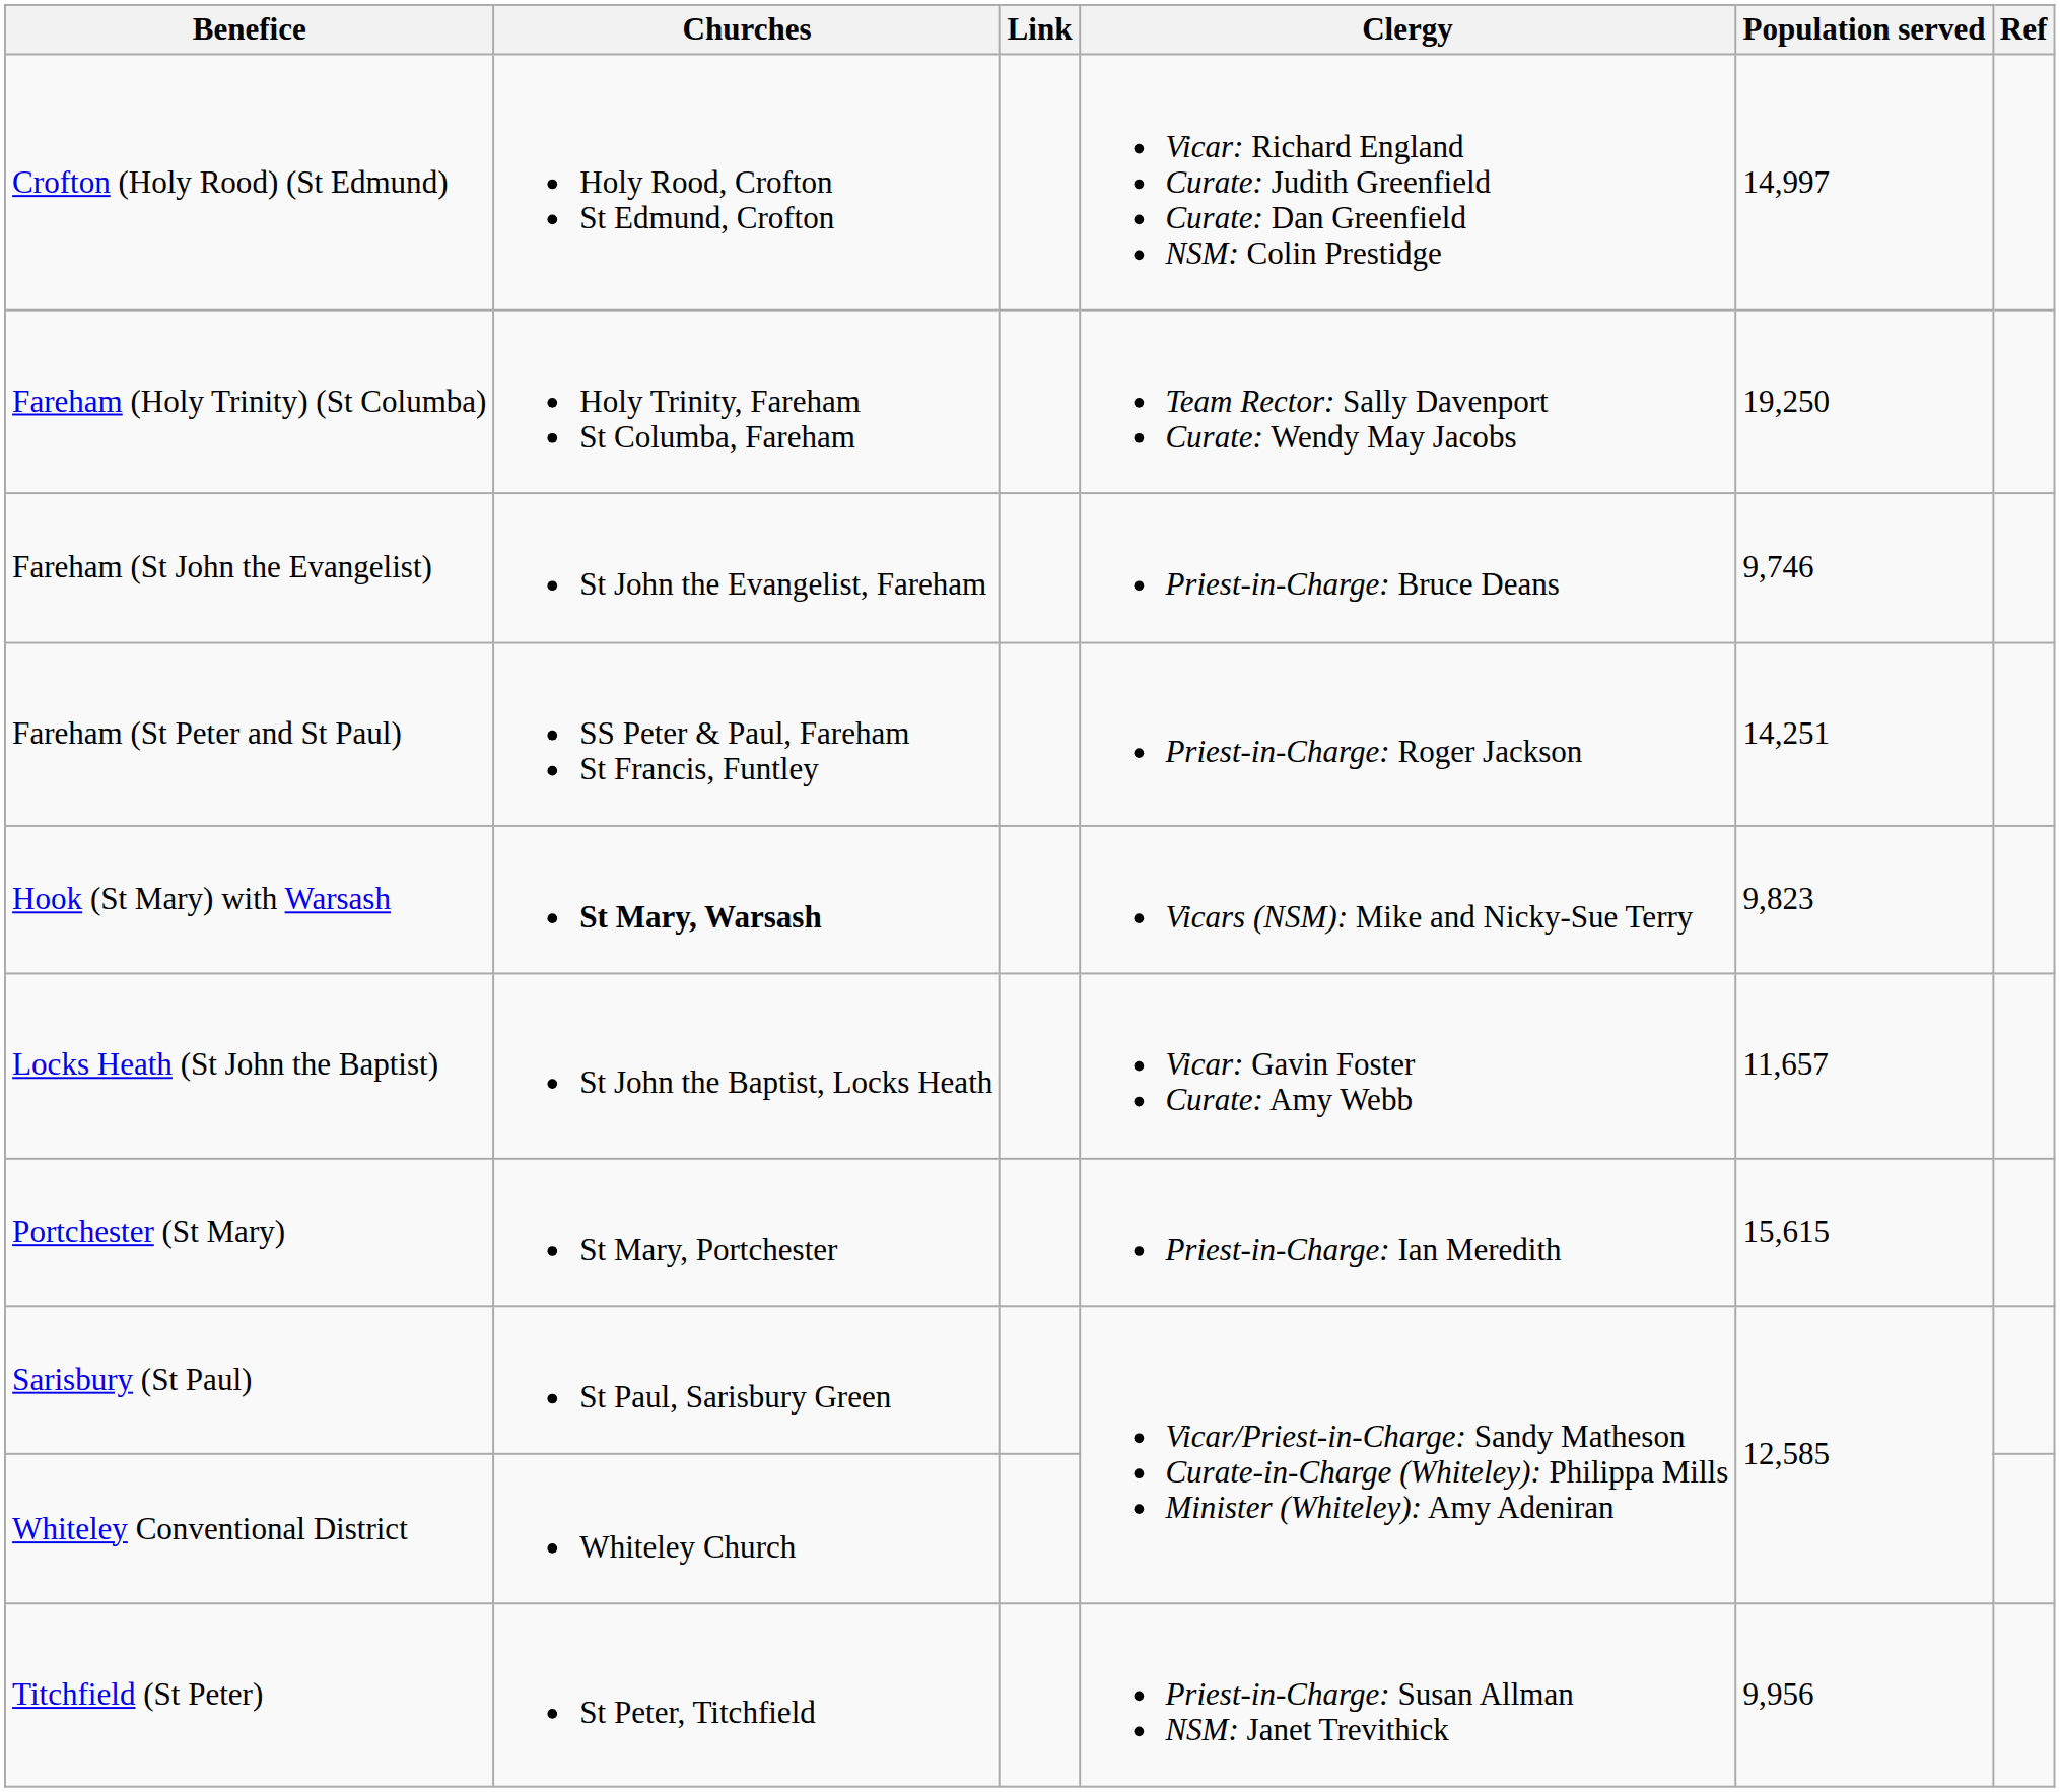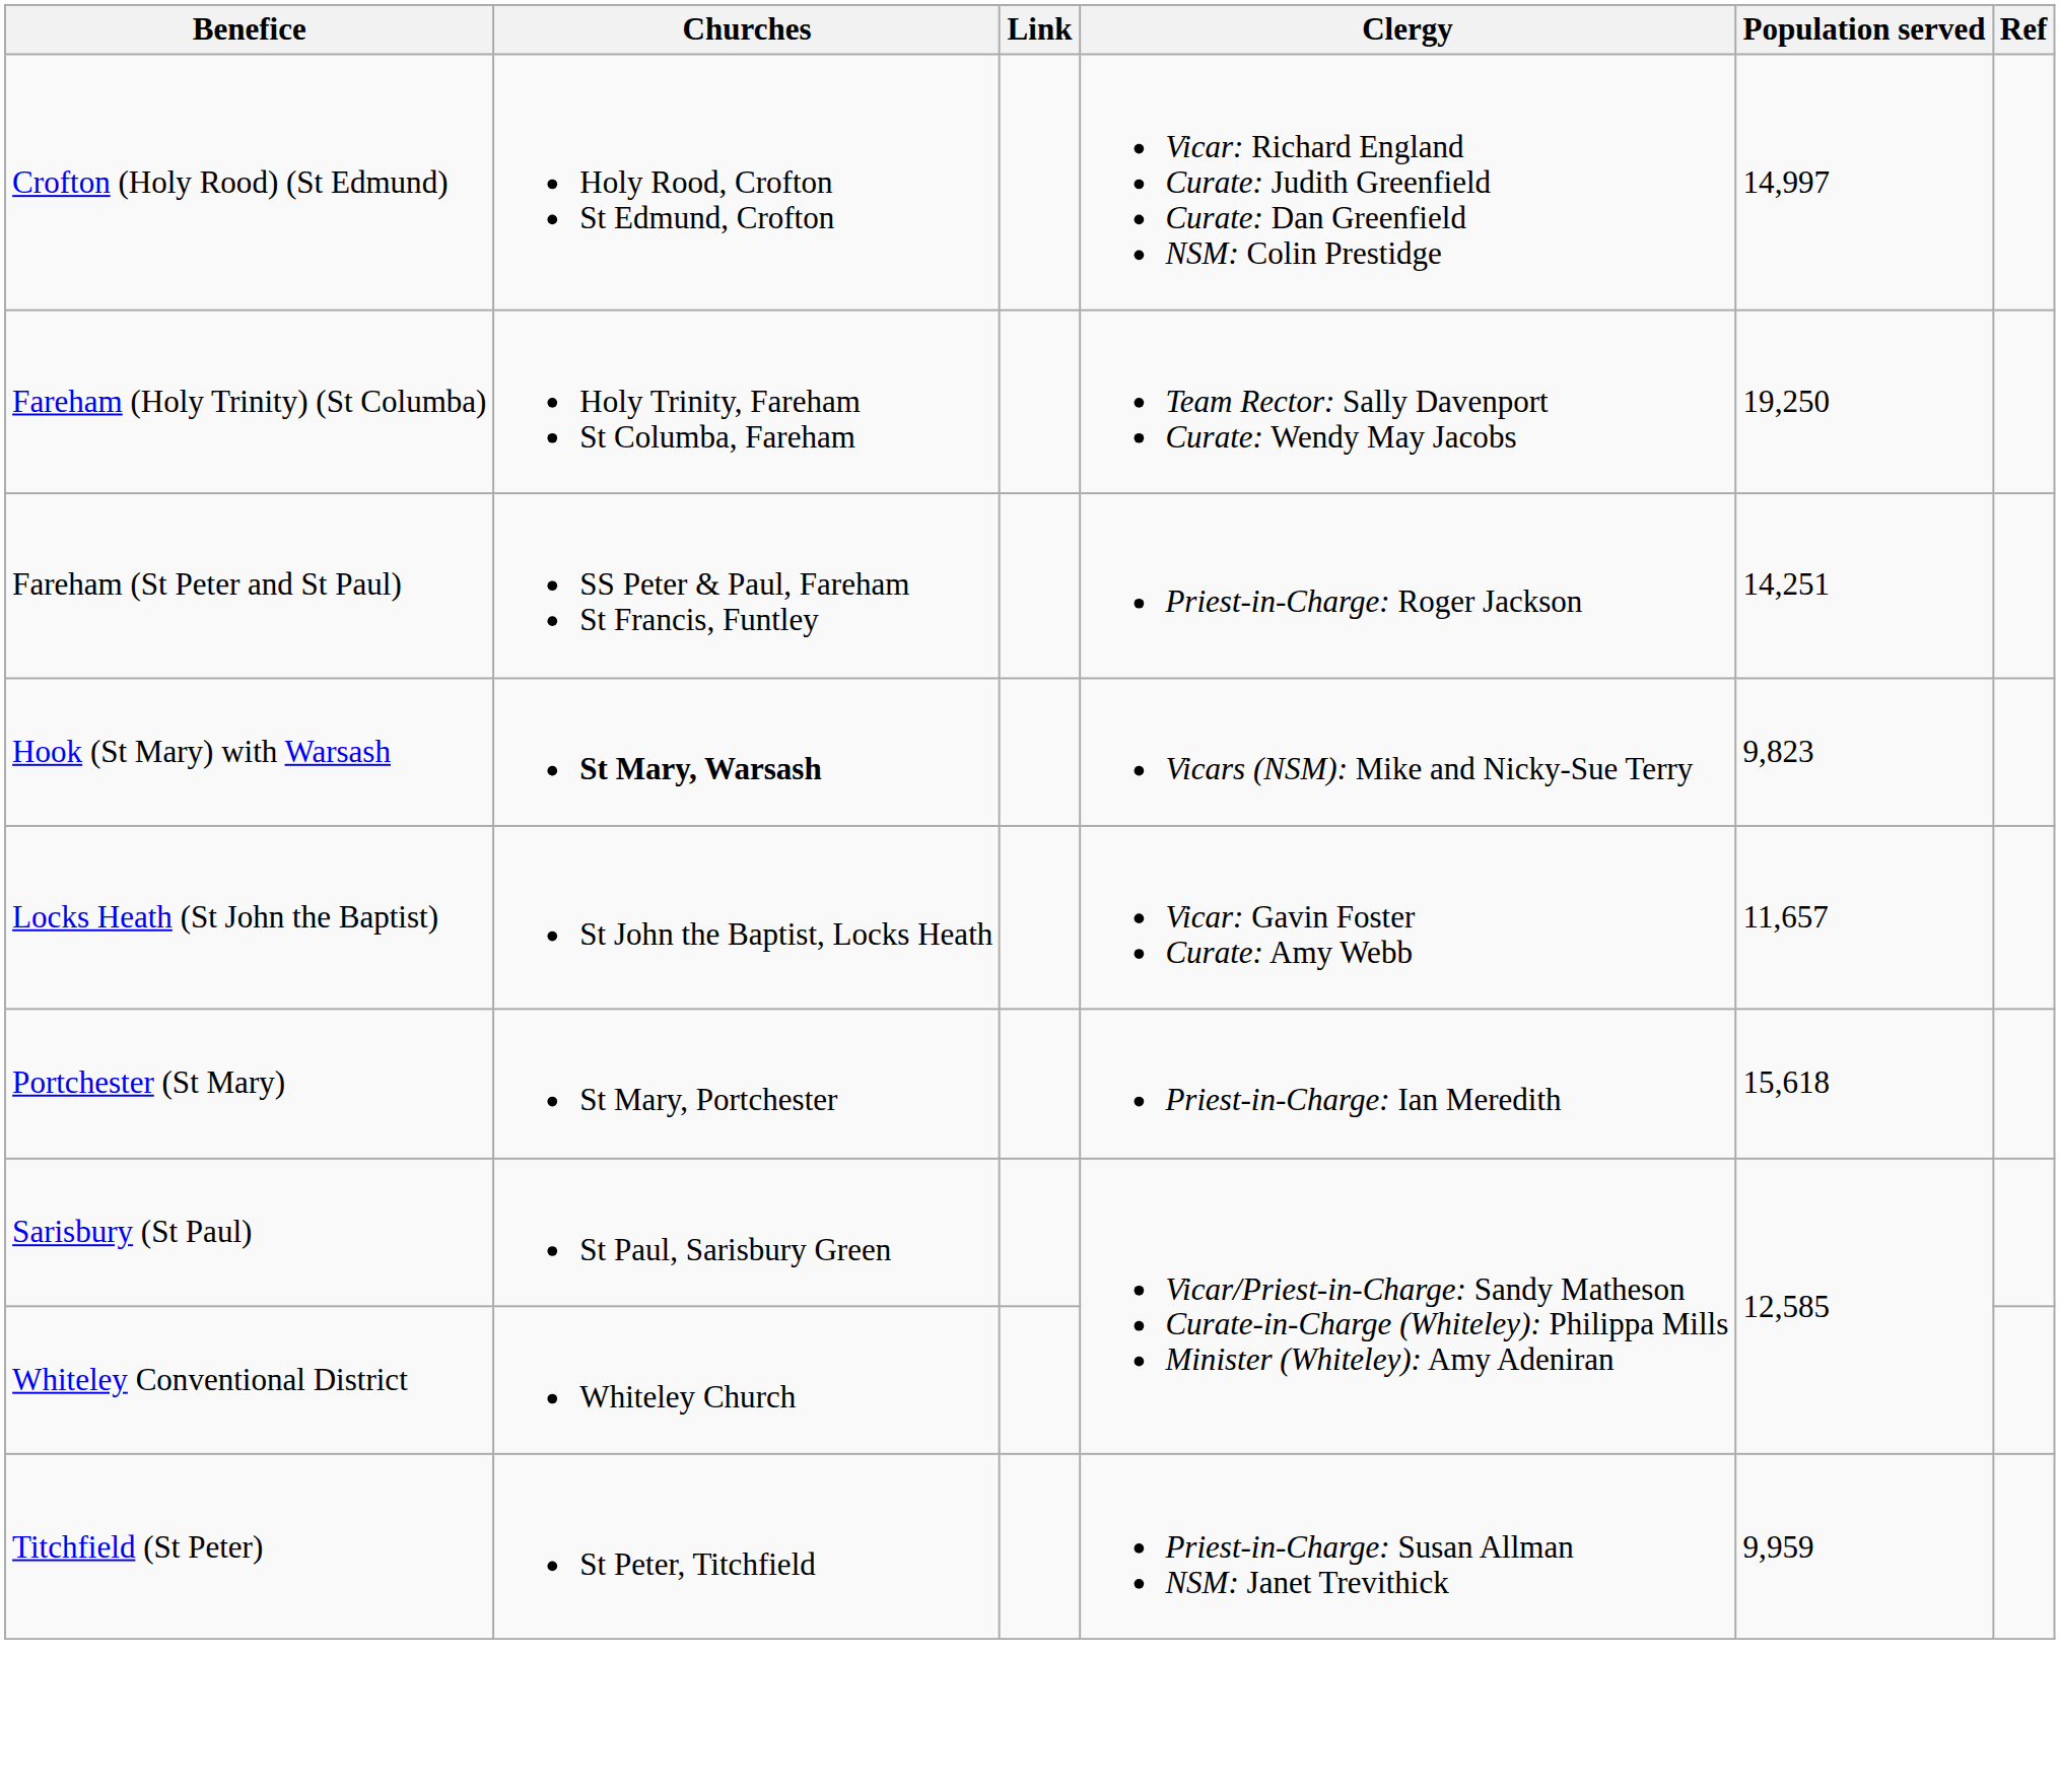 <table class="wikitable">
 <tr>
 <th>Benefice</th>
 <th>Churches</th>
 <th>Link</th>
 <th>Clergy</th>
 <th>Population served</th>
 <th>Ref</th>
 </tr>
 <tr>
 <td><a href='#'>Crofton</a> (Holy Rood) (St Edmund)</td>
 <td><br><ul><li>Holy Rood, Crofton</li><li>St Edmund, Crofton</li></ul></td>
 <td></td>
 <td><br><ul><li><em>Vicar:</em> Richard England</li><li><em>Curate:</em> Judith Greenfield</li><li><em>Curate:</em> Dan Greenfield</li><li><em>NSM:</em> Colin Prestidge</li></ul></td>
 <td>14,997</td>
 <td></td>
 </tr>
 <tr>
 <td><a href='#'>Fareham</a> (Holy Trinity) (St Columba)</td>
 <td><br><ul><li>Holy Trinity, Fareham</li><li>St Columba, Fareham</li></ul></td>
 <td></td>
 <td><br><ul><li><em>Team Rector:</em> Sally Davenport</li><li><em>Curate:</em> Wendy May Jacobs</li></ul></td>
 <td>19,250</td>
-<td></td>
-</tr>
-<tr>
-<td>Fareham (St John the Evangelist)</td>
-<td><br><ul><li>St John the Evangelist, Fareham</li></ul></td>
-<td></td>
-<td><br><ul><li><em>Priest-in-Charge:</em> Bruce Deans</li></ul></td>
-<td>9,746</td>
 <td></td>
 </tr>
 <tr>
 <td>Fareham (St Peter and St Paul)</td>
 <td><br><ul><li>SS Peter & Paul, Fareham</li><li>St Francis, Funtley</li></ul></td>
 <td></td>
 <td><br><ul><li><em>Priest-in-Charge:</em> Roger Jackson</li></ul></td>
 <td>14,251</td>
 <td></td>
 </tr>
 <tr>
 <td><a href='#'>Hook</a> (St Mary) with <a href='#'>Warsash</a></td>
 <td><strong><br><ul><li>St Mary, Warsash</li></ul></strong></td>
 <td></td>
 <td><br><ul><li><em>Vicars (NSM):</em> Mike and Nicky-Sue Terry</li></ul></td>
 <td>9,823</td>
 <td></td>
 </tr>
 <tr>
 <td><a href='#'>Locks Heath</a> (St John the Baptist)</td>
 <td><br><ul><li>St John the Baptist, Locks Heath</li></ul></td>
 <td></td>
 <td><br><ul><li><em>Vicar:</em> Gavin Foster</li><li><em>Curate:</em> Amy Webb</li></ul></td>
 <td>11,657</td>
 <td></td>
 </tr>
 <tr>
 <td><a href='#'>Portchester</a> (St Mary)</td>
 <td><br><ul><li>St Mary, Portchester</li></ul></td>
 <td></td>
 <td><br><ul><li><em>Priest-in-Charge:</em> Ian Meredith</li></ul></td>
-<td>15,615</td>
+<td>15,618</td>
 <td></td>
 </tr>
 <tr>
 <td><a href='#'>Sarisbury</a> (St Paul)</td>
 <td><br><ul><li>St Paul, Sarisbury Green</li></ul></td>
 <td></td>
 <td rowspan="2"><br><ul><li><em>Vicar/Priest-in-Charge:</em> Sandy Matheson</li><li><em>Curate-in-Charge (Whiteley):</em> Philippa Mills</li><li><em>Minister (Whiteley):</em> Amy Adeniran</li></ul></td>
 <td rowspan="2">12,585</td>
 <td></td>
 </tr>
 <tr>
 <td><a href='#'>Whiteley</a> Conventional District</td>
 <td><br><ul><li>Whiteley Church</li></ul></td>
 <td></td>
 <td></td>
 </tr>
 <tr>
 <td><a href='#'>Titchfield</a> (St Peter)</td>
 <td><br><ul><li>St Peter, Titchfield</li></ul></td>
 <td></td>
 <td><br><ul><li><em>Priest-in-Charge:</em> Susan Allman</li><li><em>NSM:</em> Janet Trevithick</li></ul></td>
-<td>9,956</td>
+<td>9,959</td>
 <td></td>
 </tr>
 </table>
